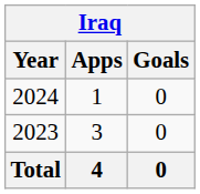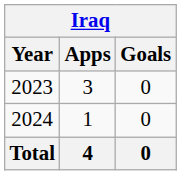 <table class="wikitable" style="text-align:center">
 <tr>
 <th colspan="3"><a href='#'>Iraq</a></th>
 </tr>
 <tr>
 <th>Year</th>
 <th>Apps</th>
 <th>Goals</th>
 </tr>
 <tr>
-<td>2024</td>
-<td>1</td>
+<td>2023</td>
+<td>3</td>
 <td>0</td>
 </tr>
 <tr>
-<td>2023</td>
-<td>3</td>
+<td>2024</td>
+<td>1</td>
 <td>0</td>
 </tr>
 <tr>
 <th>Total</th>
 <th>4</th>
 <th>0</th>
 </tr>
 </table>
